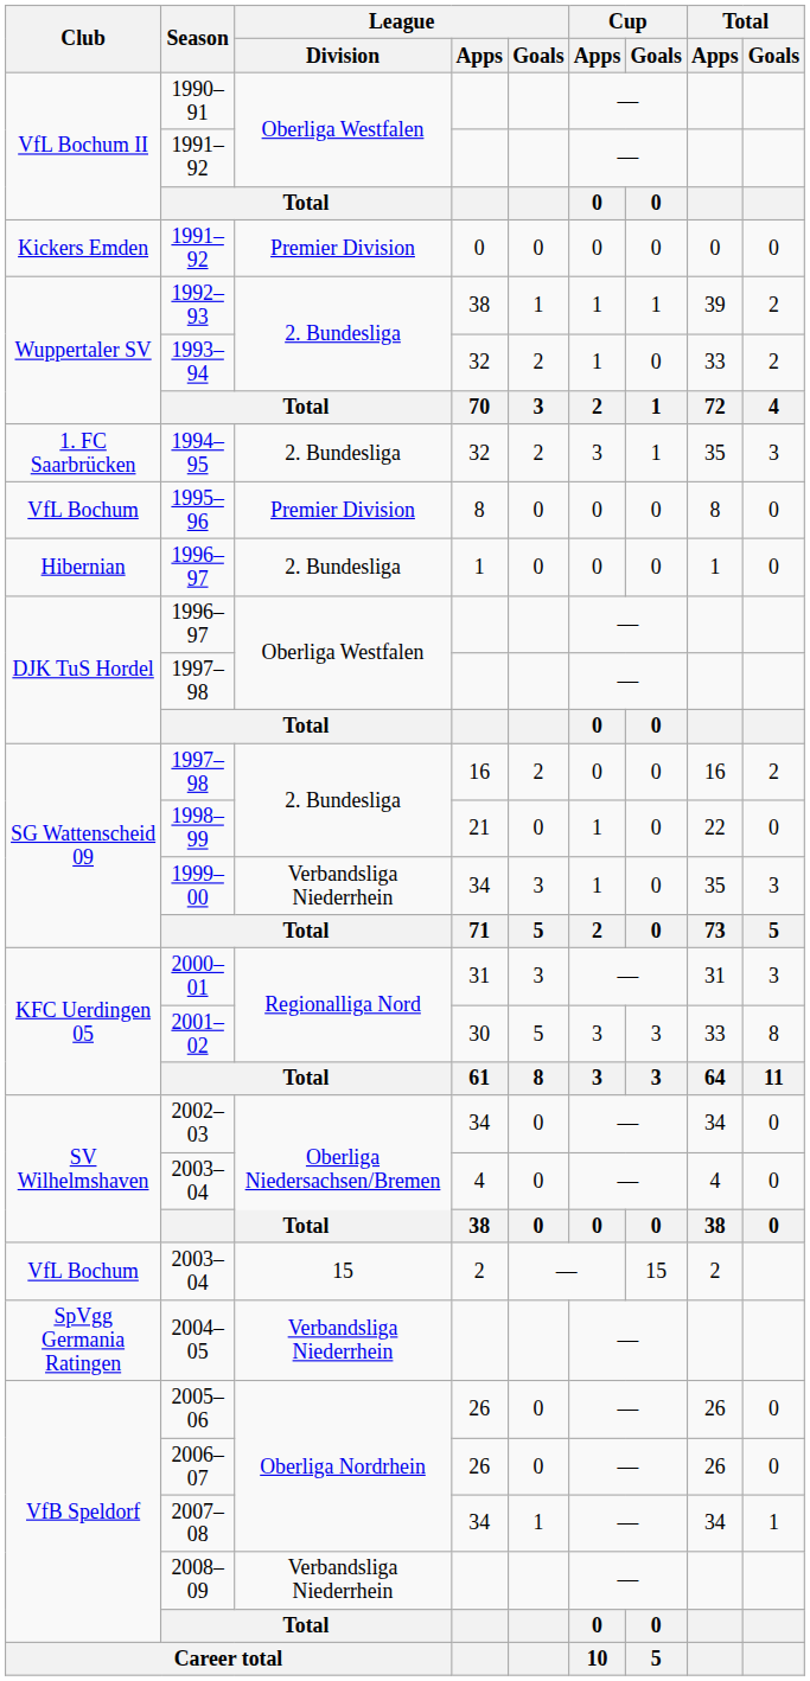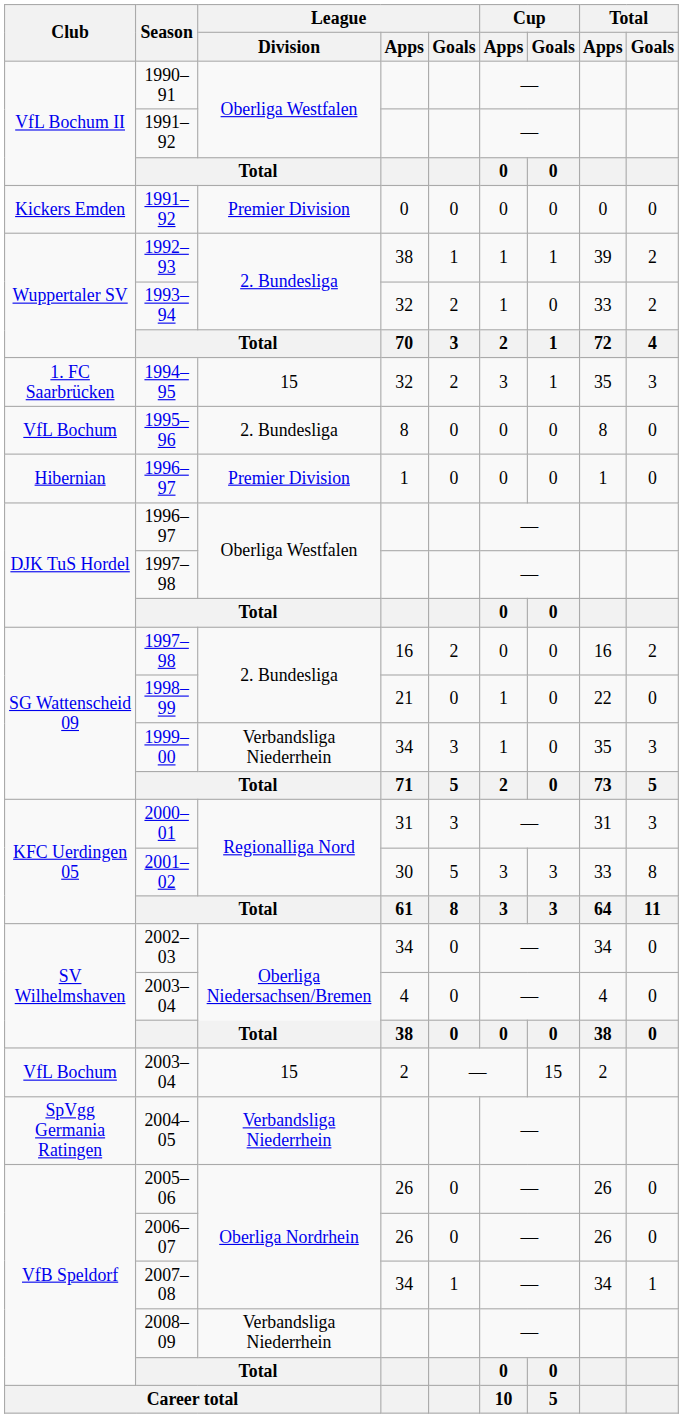 <table class="wikitable" style="text-align:center">
 <tr>
 <th rowspan="2">Club</th>
 <th rowspan="2">Season</th>
 <th colspan="3">League</th>
 <th colspan="2">Cup</th>
 <th colspan="2">Total</th>
 </tr>
 <tr>
 <th>Division</th>
 <th>Apps</th>
 <th>Goals</th>
 <th>Apps</th>
 <th>Goals</th>
 <th>Apps</th>
 <th>Goals</th>
 </tr>
 <tr>
 <td rowspan="3"><a href='#'>VfL Bochum II</a></td>
 <td>1990–91</td>
 <td rowspan="2"><a href='#'>Oberliga Westfalen</a></td>
 <td></td>
 <td></td>
 <td colspan="2">—</td>
 <td></td>
 <td></td>
 </tr>
 <tr>
 <td>1991–92</td>
 <td></td>
 <td></td>
 <td colspan="2">—</td>
 <td></td>
 <td></td>
 </tr>
 <tr>
 <th colspan="2">Total</th>
 <th></th>
 <th></th>
 <th>0</th>
 <th>0</th>
 <th></th>
 <th></th>
 </tr>
 <tr>
 <td><a href='#'>Kickers Emden</a></td>
 <td><a href='#'>1991–92</a></td>
 <td><a href='#'>Premier Division</a></td>
 <td>0</td>
 <td>0</td>
 <td>0</td>
 <td>0</td>
 <td>0</td>
 <td>0</td>
 </tr>
 <tr>
 <td rowspan="3"><a href='#'>Wuppertaler SV</a></td>
 <td><a href='#'>1992–93</a></td>
 <td rowspan="2"><a href='#'>2. Bundesliga</a></td>
 <td>38</td>
 <td>1</td>
 <td>1</td>
 <td>1</td>
 <td>39</td>
 <td>2</td>
 </tr>
 <tr>
 <td><a href='#'>1993–94</a></td>
 <td>32</td>
 <td>2</td>
 <td>1</td>
 <td>0</td>
 <td>33</td>
 <td>2</td>
 </tr>
 <tr>
 <th colspan="2">Total</th>
 <th>70</th>
 <th>3</th>
 <th>2</th>
 <th>1</th>
 <th>72</th>
 <th>4</th>
 </tr>
 <tr>
 <td><a href='#'>1. FC Saarbrücken</a></td>
 <td><a href='#'>1994–95</a></td>
-<td>2. Bundesliga</td>
+<td>15</td>
 <td>32</td>
 <td>2</td>
 <td>3</td>
 <td>1</td>
 <td>35</td>
 <td>3</td>
 </tr>
 <tr>
 <td><a href='#'>VfL Bochum</a></td>
 <td><a href='#'>1995–96</a></td>
-<td><a href='#'>Premier Division</a></td>
+<td>2. Bundesliga</td>
 <td>8</td>
 <td>0</td>
 <td>0</td>
 <td>0</td>
 <td>8</td>
 <td>0</td>
 </tr>
 <tr>
 <td><a href='#'>Hibernian</a></td>
 <td><a href='#'>1996–97</a></td>
-<td>2. Bundesliga</td>
+<td><a href='#'>Premier Division</a></td>
 <td>1</td>
 <td>0</td>
 <td>0</td>
 <td>0</td>
 <td>1</td>
 <td>0</td>
 </tr>
 <tr>
 <td rowspan="3"><a href='#'>DJK TuS Hordel</a></td>
 <td>1996–97</td>
 <td rowspan="2">Oberliga Westfalen</td>
 <td></td>
 <td></td>
 <td colspan="2">—</td>
 <td></td>
 <td></td>
 </tr>
 <tr>
 <td>1997–98</td>
 <td></td>
 <td></td>
 <td colspan="2">—</td>
 <td></td>
 <td></td>
 </tr>
 <tr>
 <th colspan="2">Total</th>
 <th></th>
 <th></th>
 <th>0</th>
 <th>0</th>
 <th></th>
 <th></th>
 </tr>
 <tr>
 <td rowspan="4"><a href='#'>SG Wattenscheid 09</a></td>
 <td><a href='#'>1997–98</a></td>
 <td rowspan="2">2. Bundesliga</td>
 <td>16</td>
 <td>2</td>
 <td>0</td>
 <td>0</td>
 <td>16</td>
 <td>2</td>
 </tr>
 <tr>
 <td><a href='#'>1998–99</a></td>
 <td>21</td>
 <td>0</td>
 <td>1</td>
 <td>0</td>
 <td>22</td>
 <td>0</td>
 </tr>
 <tr>
 <td><a href='#'>1999–00</a></td>
 <td>Verbandsliga Niederrhein</td>
 <td>34</td>
 <td>3</td>
 <td>1</td>
 <td>0</td>
 <td>35</td>
 <td>3</td>
 </tr>
 <tr>
 <th colspan="2">Total</th>
 <th>71</th>
 <th>5</th>
 <th>2</th>
 <th>0</th>
 <th>73</th>
 <th>5</th>
 </tr>
 <tr>
 <td rowspan="3"><a href='#'>KFC Uerdingen 05</a></td>
 <td><a href='#'>2000–01</a></td>
 <td rowspan="2"><a href='#'>Regionalliga Nord</a></td>
 <td>31</td>
 <td>3</td>
 <td colspan="2">—</td>
 <td>31</td>
 <td>3</td>
 </tr>
 <tr>
 <td><a href='#'>2001–02</a></td>
 <td>30</td>
 <td>5</td>
 <td>3</td>
 <td>3</td>
 <td>33</td>
 <td>8</td>
 </tr>
 <tr>
 <th colspan="2">Total</th>
 <th>61</th>
 <th>8</th>
 <th>3</th>
 <th>3</th>
 <th>64</th>
 <th>11</th>
 </tr>
 <tr>
 <td rowspan="3"><a href='#'>SV Wilhelmshaven</a></td>
 <td>2002–03</td>
 <td rowspan="3"><a href='#'>Oberliga Niedersachsen/Bremen</a></td>
 <td>34</td>
 <td>0</td>
 <td colspan="2">—</td>
 <td>34</td>
 <td>0</td>
 </tr>
 <tr>
 <td>2003–04</td>
 <td>4</td>
 <td>0</td>
 <td colspan="2">—</td>
 <td>4</td>
 <td>0</td>
 </tr>
 <tr>
 <th colspan="2">Total</th>
 <th>38</th>
 <th>0</th>
 <th>0</th>
 <th>0</th>
 <th>38</th>
 <th>0</th>
 </tr>
 <tr>
 <td><a href='#'>VfL Bochum</a></td>
 <td>2003–04</td>
 <td>15</td>
 <td>2</td>
 <td colspan="2">—</td>
 <td>15</td>
 <td>2</td>
 </tr>
 <tr>
 <td><a href='#'>SpVgg Germania Ratingen</a></td>
 <td>2004–05</td>
 <td><a href='#'>Verbandsliga Niederrhein</a></td>
 <td></td>
 <td></td>
 <td colspan="2">—</td>
 <td></td>
 <td></td>
 </tr>
 <tr>
 <td rowspan="5"><a href='#'>VfB Speldorf</a></td>
 <td>2005–06</td>
 <td rowspan="3"><a href='#'>Oberliga Nordrhein</a></td>
 <td>26</td>
 <td>0</td>
 <td colspan="2">—</td>
 <td>26</td>
 <td>0</td>
 </tr>
 <tr>
 <td>2006–07</td>
 <td>26</td>
 <td>0</td>
 <td colspan="2">—</td>
 <td>26</td>
 <td>0</td>
 </tr>
 <tr>
 <td>2007–08</td>
 <td>34</td>
 <td>1</td>
 <td colspan="2">—</td>
 <td>34</td>
 <td>1</td>
 </tr>
 <tr>
 <td>2008–09</td>
 <td>Verbandsliga Niederrhein</td>
 <td></td>
 <td></td>
 <td colspan="2">—</td>
 <td></td>
 <td></td>
 </tr>
 <tr>
 <th colspan="2">Total</th>
 <th></th>
 <th></th>
 <th>0</th>
 <th>0</th>
 <th></th>
 <th></th>
 </tr>
 <tr>
 <th colspan="3">Career total</th>
 <th></th>
 <th></th>
 <th>10</th>
 <th>5</th>
 <th></th>
 <th></th>
 </tr>
 </table>
